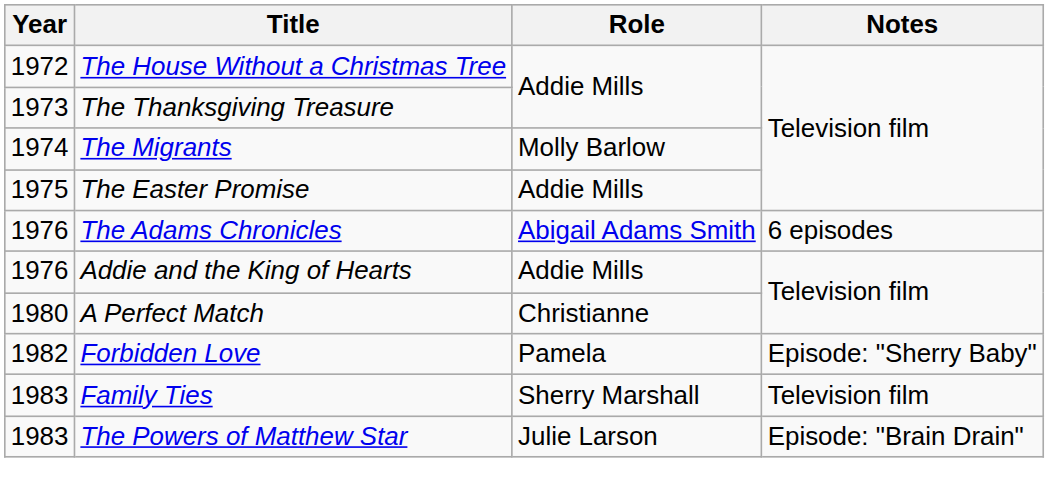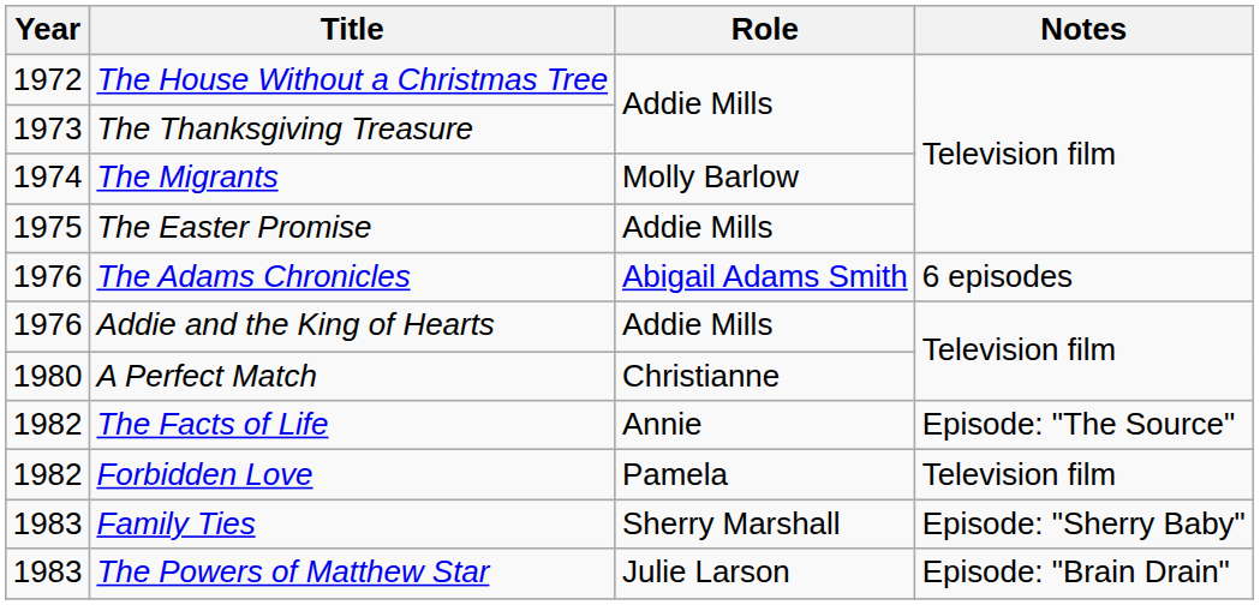 <table class="wikitable sortable">
 <tr>
 <th>Year</th>
 <th>Title</th>
 <th>Role</th>
 <th>Notes</th>
 </tr>
 <tr>
 <td>1972</td>
 <td><em><a href='#'>The House Without a Christmas Tree</a></em></td>
 <td rowspan="2">Addie Mills</td>
 <td rowspan="4">Television film</td>
 </tr>
 <tr>
 <td>1973</td>
 <td><em>The Thanksgiving Treasure</em></td>
 </tr>
 <tr>
 <td>1974</td>
 <td><em><a href='#'>The Migrants</a></em></td>
 <td>Molly Barlow</td>
 </tr>
 <tr>
 <td>1975</td>
 <td><em>The Easter Promise</em></td>
 <td>Addie Mills</td>
 </tr>
 <tr>
 <td>1976</td>
 <td><em><a href='#'>The Adams Chronicles</a></em></td>
 <td><a href='#'>Abigail Adams Smith</a></td>
 <td>6 episodes</td>
 </tr>
 <tr>
 <td>1976</td>
 <td><em>Addie and the King of Hearts</em></td>
 <td>Addie Mills</td>
 <td rowspan="2">Television film</td>
 </tr>
 <tr>
 <td>1980</td>
 <td><em>A Perfect Match</em></td>
 <td>Christianne</td>
 </tr>
 <tr>
 <td>1982</td>
+<td><a href='#'><em>The Facts of Life</em></a></td>
+<td>Annie</td>
+<td>Episode: "The Source"</td>
+</tr>
+<tr>
+<td>1982</td>
 <td><a href='#'><em>Forbidden Love</em></a></td>
 <td>Pamela</td>
-<td>Episode: "Sherry Baby"</td>
+<td>Television film</td>
 </tr>
 <tr>
 <td>1983</td>
 <td><em><a href='#'>Family Ties</a></em></td>
 <td>Sherry Marshall</td>
-<td>Television film</td>
+<td>Episode: "Sherry Baby"</td>
 </tr>
 <tr>
 <td>1983</td>
 <td><em><a href='#'>The Powers of Matthew Star</a></em></td>
 <td>Julie Larson</td>
 <td>Episode: "Brain Drain"</td>
 </tr>
 </table>
